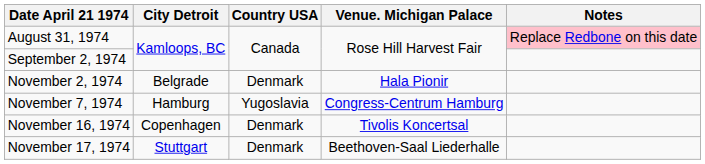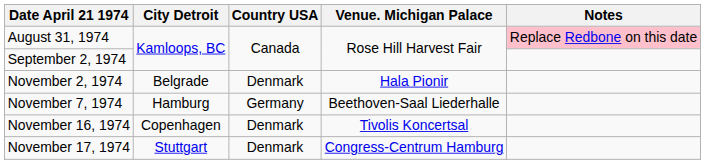 <table class="wikitable">
 <tr>
 <th>Date  April 21 1974</th>
 <th>City  Detroit</th>
 <th>Country  USA</th>
 <th>Venue. Michigan Palace</th>
 <th>Notes</th>
 </tr>
 <tr>
 <td>August 31, 1974</td>
 <td rowspan="2" align="center"><a href='#'>Kamloops, BC</a></td>
 <td rowspan="2" align="center">Canada</td>
 <td rowspan="2" align="center">Rose Hill Harvest Fair</td>
 <td style="background: pink;">Replace <a href='#'>Redbone</a> on this date</td>
 </tr>
 <tr>
 <td>September 2, 1974</td>
 <td></td>
 </tr>
 <tr>
 <td>November 2, 1974</td>
 <td align="center">Belgrade</td>
 <td align="center">Denmark</td>
 <td align="center"><a href='#'>Hala Pionir</a></td>
 <td></td>
 </tr>
 <tr>
 <td>November 7, 1974</td>
 <td align="center">Hamburg</td>
-<td align="center">Yugoslavia</td>
-<td align="center"><a href='#'>Congress-Centrum Hamburg</a></td>
+<td align="center">Germany</td>
+<td align="center">Beethoven-Saal Liederhalle</td>
 <td></td>
 </tr>
 <tr>
 <td>November 16, 1974</td>
 <td align="center">Copenhagen</td>
 <td align="center">Denmark</td>
 <td align="center"><a href='#'>Tivolis Koncertsal</a></td>
 <td></td>
 </tr>
 <tr>
 <td>November 17, 1974</td>
 <td align="center"><a href='#'>Stuttgart</a></td>
 <td align="center">Denmark</td>
-<td align="center">Beethoven-Saal Liederhalle</td>
+<td align="center"><a href='#'>Congress-Centrum Hamburg</a></td>
 <td></td>
 </tr>
 </table>
